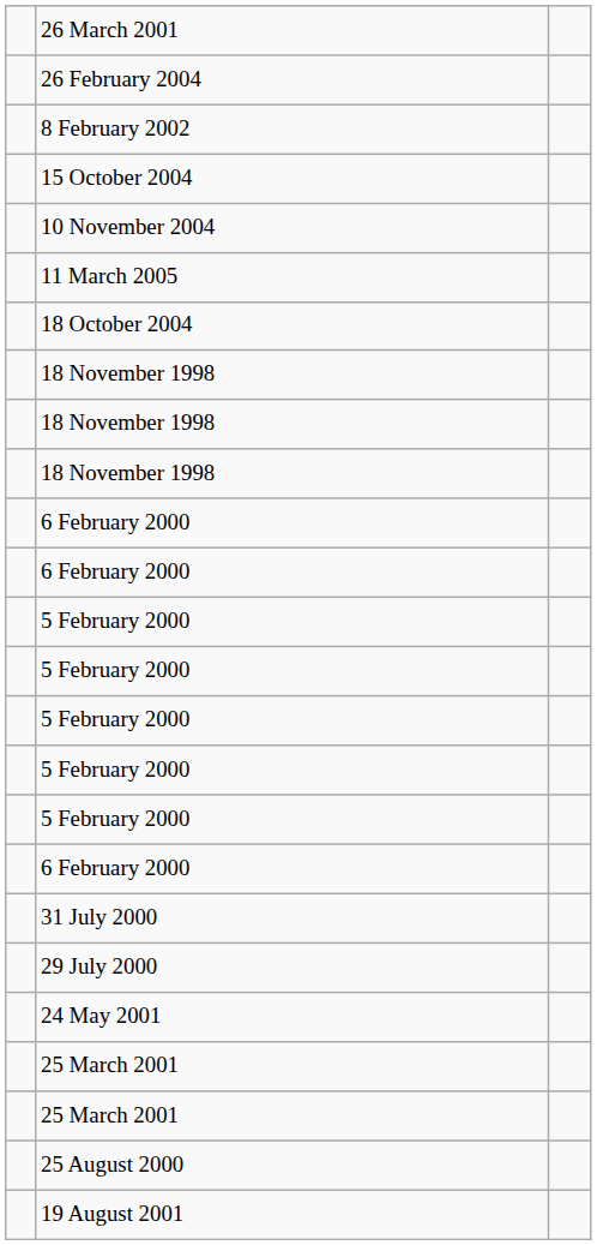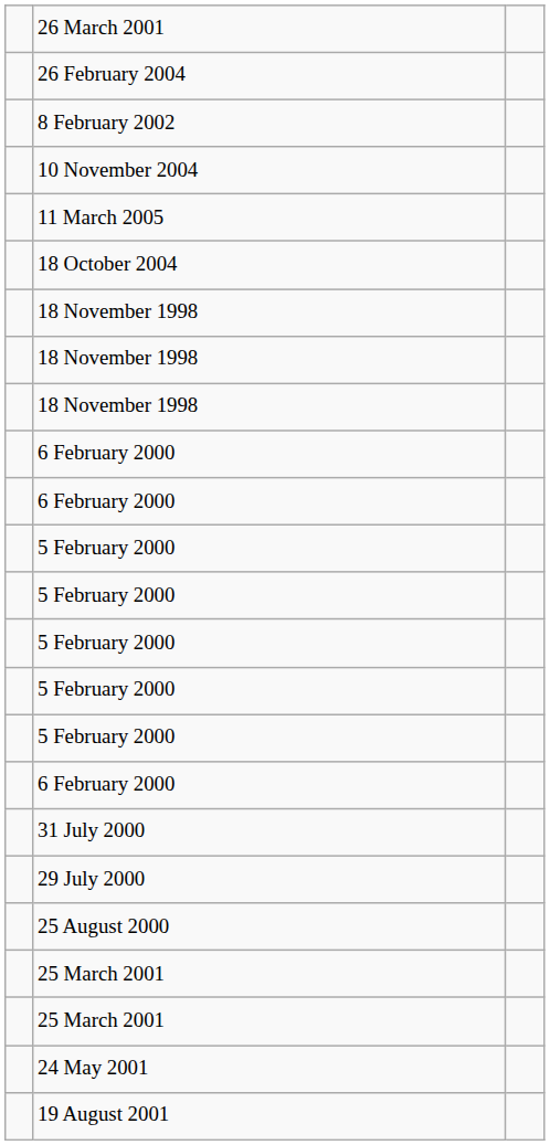 <table class="wikitable" style="font-size: 80%; float: left; width: 26em; margin-right: 1em; height: 700px">
 <tr>
 <td></td>
 <td>26 March 2001</td>
 <td> </td>
 </tr>
 <tr>
 <td></td>
 <td>26 February 2004</td>
 <td> </td>
 </tr>
 <tr>
 <td></td>
 <td>8 February 2002</td>
-<td> </td>
-</tr>
-<tr>
-<td></td>
-<td>15 October 2004</td>
 <td> </td>
 </tr>
 <tr>
 <td></td>
 <td>10 November 2004</td>
 <td> </td>
 </tr>
 <tr>
 <td></td>
 <td>11 March 2005</td>
 <td> </td>
 </tr>
 <tr>
 <td></td>
 <td>18 October 2004</td>
 <td> </td>
 </tr>
 <tr>
 <td></td>
 <td>18 November 1998</td>
 <td></td>
 </tr>
 <tr>
 <td></td>
 <td>18 November 1998</td>
 <td></td>
 </tr>
 <tr>
 <td></td>
 <td>18 November 1998</td>
 <td></td>
 </tr>
 <tr>
 <td></td>
 <td>6 February 2000</td>
 <td></td>
 </tr>
 <tr>
 <td></td>
 <td>6 February 2000</td>
 <td></td>
 </tr>
 <tr>
 <td></td>
 <td>5 February 2000</td>
 <td></td>
 </tr>
 <tr>
 <td></td>
 <td>5 February 2000</td>
 <td></td>
 </tr>
 <tr>
 <td></td>
 <td>5 February 2000</td>
 <td></td>
 </tr>
 <tr>
 <td></td>
 <td>5 February 2000</td>
 <td></td>
 </tr>
 <tr>
 <td></td>
 <td>5 February 2000</td>
 <td></td>
 </tr>
 <tr>
 <td></td>
 <td>6 February 2000</td>
 <td></td>
 </tr>
 <tr>
 <td></td>
 <td>31 July 2000</td>
 <td> </td>
 </tr>
 <tr>
 <td></td>
 <td>29 July 2000</td>
 <td></td>
 </tr>
 <tr>
 <td></td>
-<td>24 May 2001</td>
+<td>25 August 2000</td>
 <td></td>
 </tr>
 <tr>
 <td></td>
 <td>25 March 2001</td>
 <td></td>
 </tr>
 <tr>
 <td></td>
 <td>25 March 2001</td>
 <td></td>
 </tr>
 <tr>
 <td></td>
-<td>25 August 2000</td>
+<td>24 May 2001</td>
 <td></td>
 </tr>
 <tr>
 <td></td>
 <td>19 August 2001</td>
 <td></td>
 </tr>
 </table>
